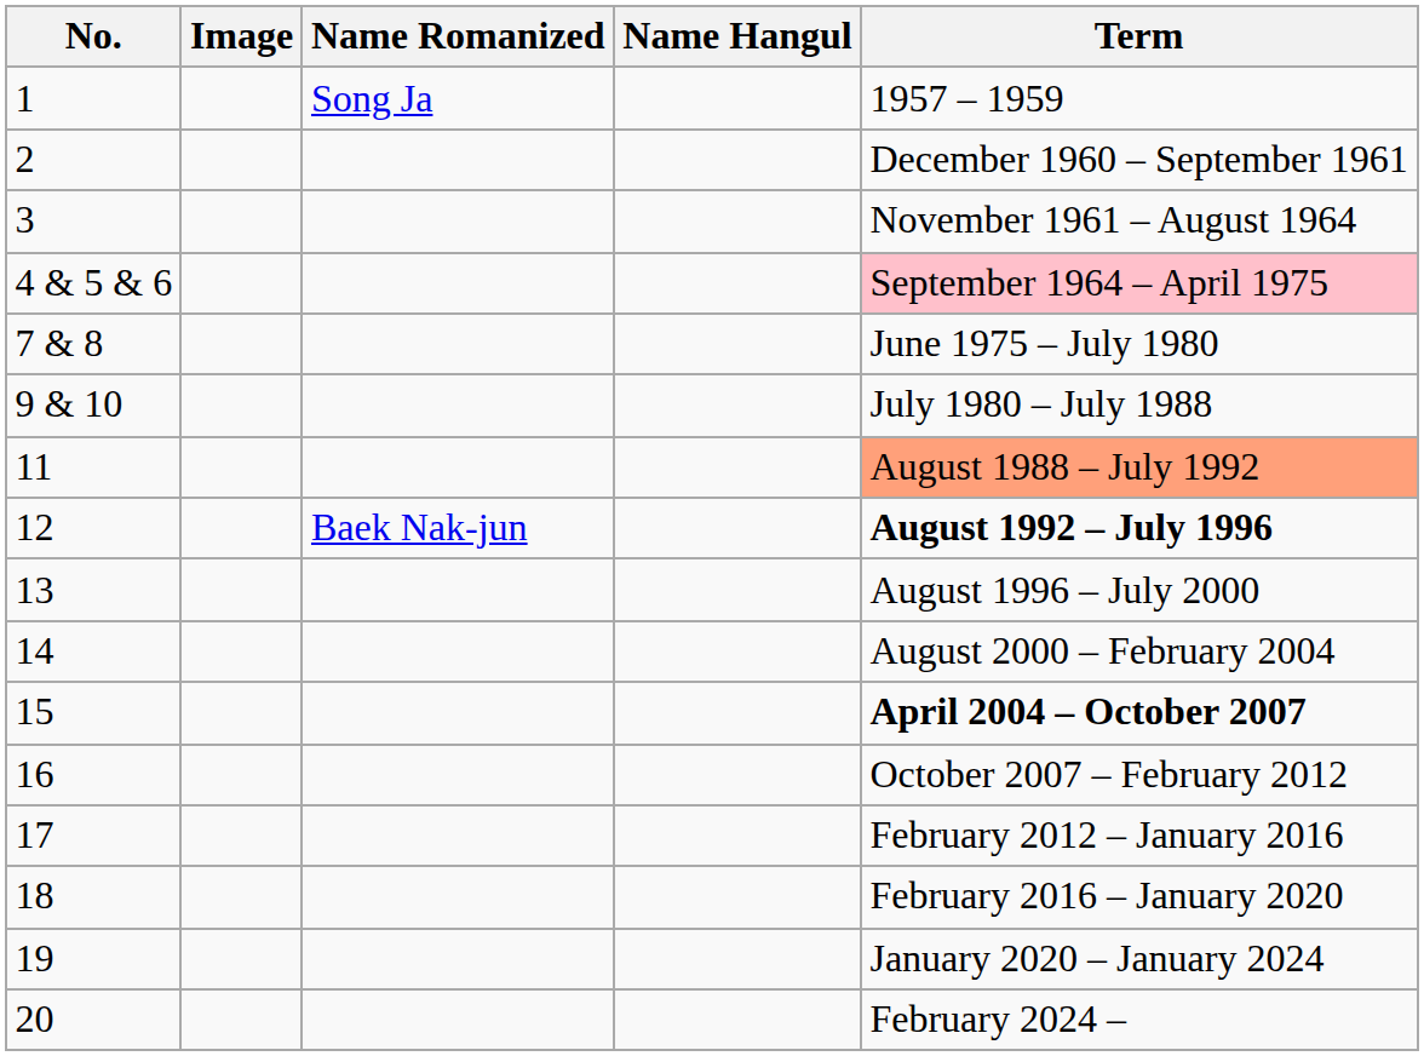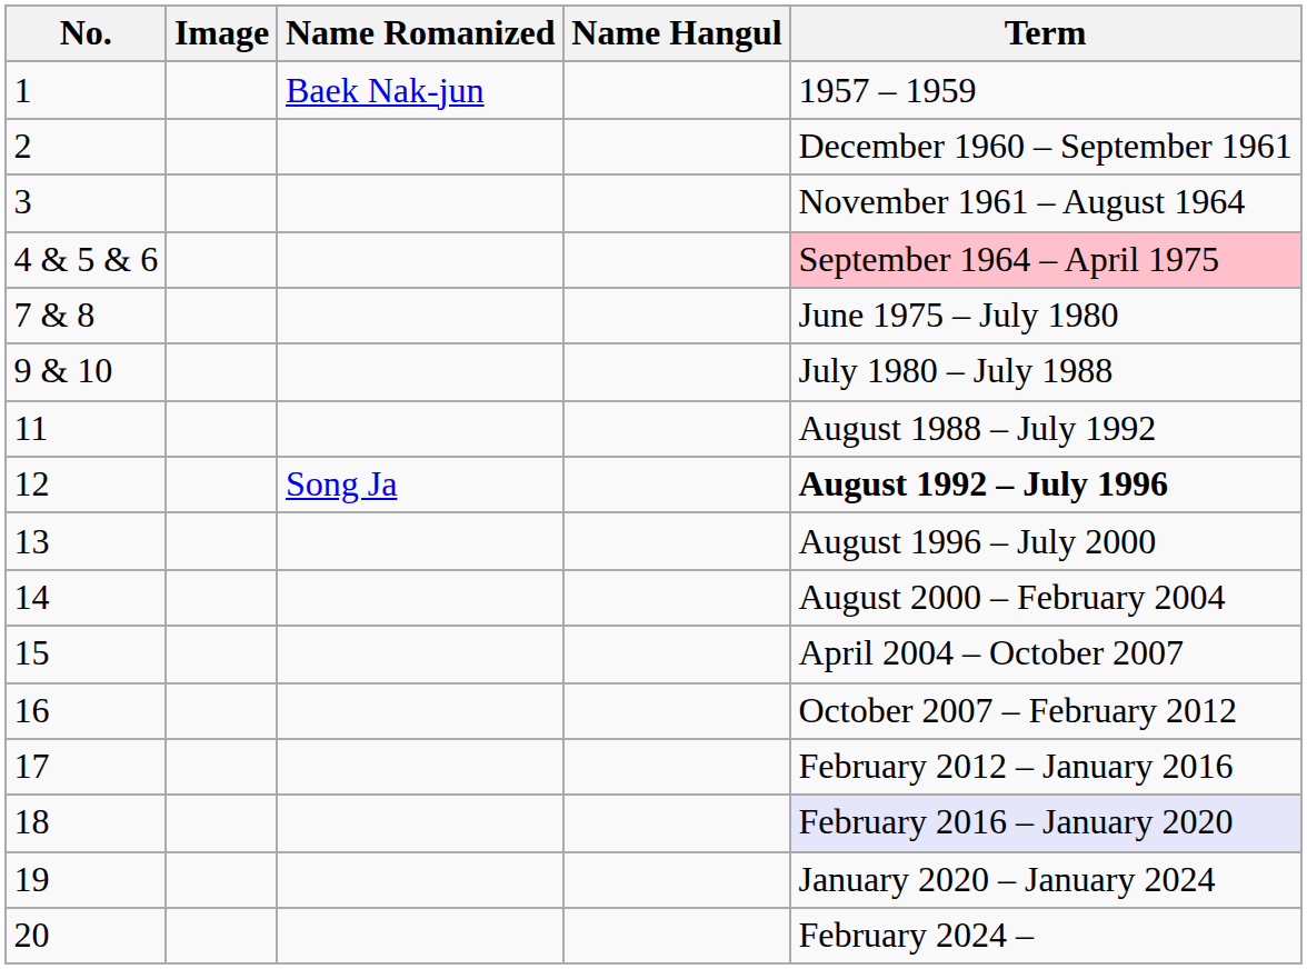 <table class="wikitable sortable">
 <tr>
 <th>No.</th>
 <th>Image</th>
 <th>Name Romanized</th>
 <th>Name Hangul</th>
 <th>Term</th>
 </tr>
 <tr>
 <td>1</td>
 <td></td>
-<td><a href='#'>Song Ja</a></td>
+<td><a href='#'>Baek Nak-jun</a></td>
 <td></td>
 <td>1957 – 1959</td>
 </tr>
 <tr>
 <td>2</td>
 <td></td>
 <td></td>
 <td></td>
 <td>December 1960 – September 1961</td>
 </tr>
 <tr>
 <td>3</td>
 <td></td>
 <td></td>
 <td></td>
 <td>November 1961 – August 1964</td>
 </tr>
 <tr>
 <td>4 & 5 & 6</td>
 <td></td>
 <td></td>
 <td></td>
 <td style="background: pink;">September 1964 – April 1975</td>
 </tr>
 <tr>
 <td>7 & 8</td>
 <td></td>
 <td></td>
 <td></td>
 <td>June 1975 – July 1980</td>
 </tr>
 <tr>
 <td>9 & 10</td>
 <td></td>
 <td></td>
 <td></td>
 <td>July 1980 – July 1988</td>
 </tr>
 <tr>
 <td>11</td>
 <td></td>
 <td></td>
 <td></td>
-<td style="background: lightsalmon;">August 1988 – July 1992</td>
+<td>August 1988 – July 1992</td>
 </tr>
 <tr>
 <td>12</td>
 <td></td>
-<td><a href='#'>Baek Nak-jun</a></td>
+<td><a href='#'>Song Ja</a></td>
 <td></td>
 <td><strong>August 1992 – July 1996</strong></td>
 </tr>
 <tr>
 <td>13</td>
 <td></td>
 <td></td>
 <td></td>
 <td>August 1996 – July 2000</td>
 </tr>
 <tr>
 <td>14</td>
 <td></td>
 <td></td>
 <td></td>
 <td>August 2000 – February 2004</td>
 </tr>
 <tr>
 <td>15</td>
 <td></td>
 <td></td>
 <td></td>
-<td><strong>April 2004 – October 2007</strong></td>
+<td>April 2004 – October 2007</td>
 </tr>
 <tr>
 <td>16</td>
 <td></td>
 <td></td>
 <td></td>
 <td>October 2007 – February 2012</td>
 </tr>
 <tr>
 <td>17</td>
 <td></td>
 <td></td>
 <td></td>
 <td>February 2012 – January 2016</td>
 </tr>
 <tr>
 <td>18</td>
 <td></td>
 <td></td>
 <td></td>
-<td>February 2016 – January 2020</td>
+<td style="background: lavender;">February 2016 – January 2020</td>
 </tr>
 <tr>
 <td>19</td>
 <td></td>
 <td></td>
 <td></td>
 <td>January 2020 – January 2024</td>
 </tr>
 <tr>
 <td>20</td>
 <td></td>
 <td></td>
 <td></td>
 <td>February 2024 –</td>
 </tr>
 <tr>
 </tr>
 </table>
